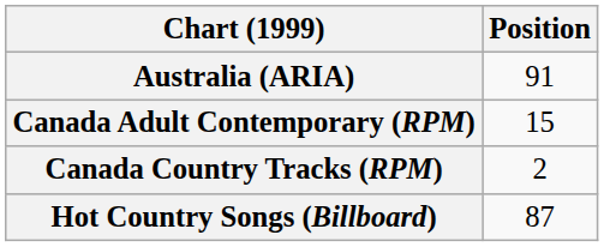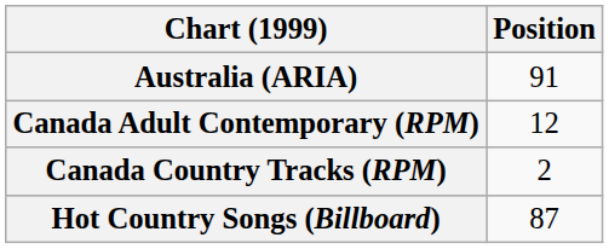 <table class="wikitable sortable plainrowheaders" style="text-align:center">
 <tr>
 <th scope="col">Chart (1999)</th>
 <th scope="col">Position</th>
 </tr>
 <tr>
 <th scope="row">Australia (ARIA)</th>
 <td>91</td>
 </tr>
 <tr>
 <th scope="row">Canada Adult Contemporary (<em>RPM</em>)</th>
-<td>15</td>
+<td>12</td>
 </tr>
 <tr>
 <th scope="row">Canada Country Tracks (<em>RPM</em>)</th>
 <td>2</td>
 </tr>
 <tr>
 <th scope="row">Hot Country Songs (<em>Billboard</em>)</th>
 <td>87</td>
 </tr>
 </table>
